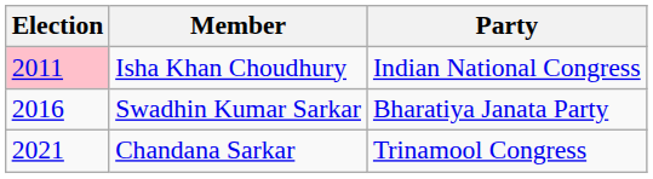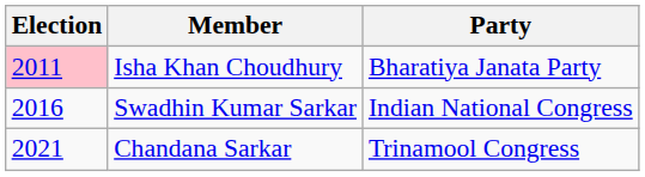 <table class="wikitable sortable">
 <tr>
 <th>Election</th>
 <th>Member</th>
 <th colspan=2>Party</th>
 </tr>
 <tr>
 <td style="background: pink;"><a href='#'>2011</a></td>
 <td><a href='#'>Isha Khan Choudhury</a></td>
-<td><a href='#'>Indian National Congress</a></td>
+<td><a href='#'>Bharatiya Janata Party</a></td>
 </tr>
 <tr>
 <td><a href='#'>2016</a></td>
 <td><a href='#'>Swadhin Kumar Sarkar</a></td>
-<td><a href='#'>Bharatiya Janata Party</a></td>
+<td><a href='#'>Indian National Congress</a></td>
 </tr>
 <tr>
 <td><a href='#'>2021</a></td>
 <td><a href='#'>Chandana Sarkar</a></td>
 <td><a href='#'>Trinamool Congress</a></td>
 </tr>
 </table>
